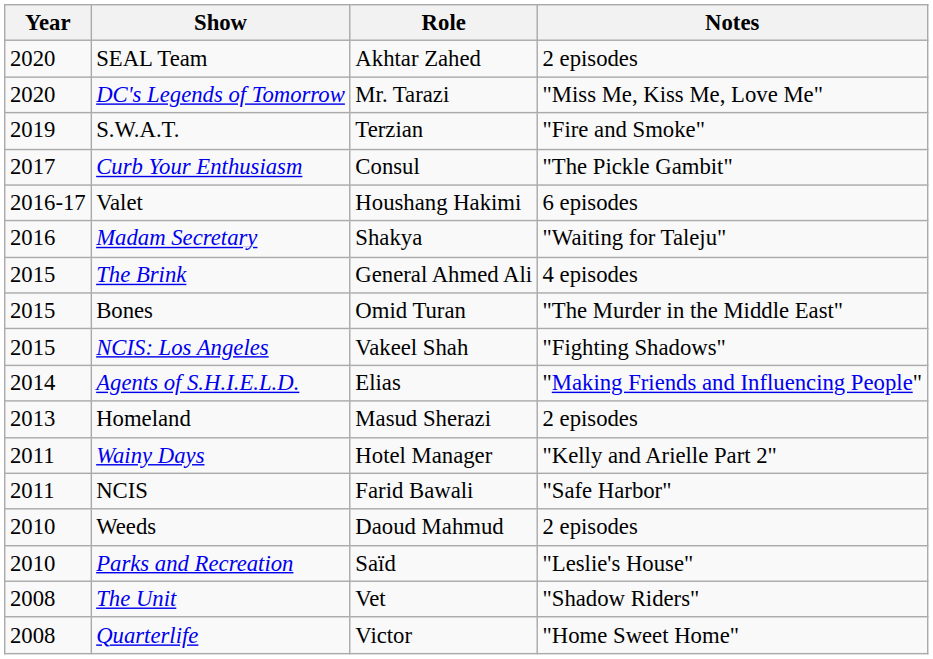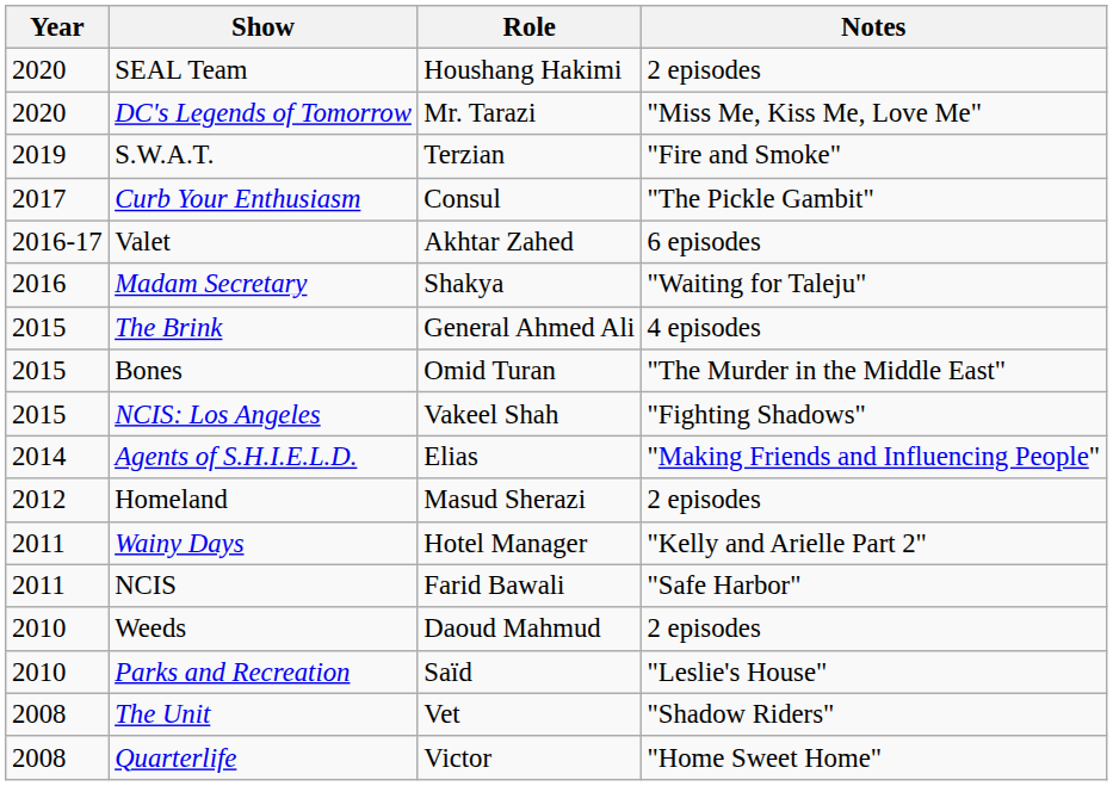 <table class="wikitable">
 <tr>
 <th>Year</th>
 <th>Show</th>
 <th>Role</th>
 <th>Notes</th>
 </tr>
 <tr>
 <td>2020</td>
 <td>SEAL Team</td>
-<td>Akhtar Zahed</td>
+<td>Houshang Hakimi</td>
 <td>2 episodes</td>
 </tr>
 <tr>
 <td>2020</td>
 <td><em><a href='#'>DC's Legends of Tomorrow</a></em></td>
 <td>Mr. Tarazi</td>
 <td>"Miss Me, Kiss Me, Love Me"</td>
 </tr>
 <tr>
 <td>2019</td>
 <td>S.W.A.T.</td>
 <td>Terzian</td>
 <td>"Fire and Smoke"</td>
 </tr>
 <tr>
 <td>2017</td>
 <td><em><a href='#'>Curb Your Enthusiasm</a></em></td>
 <td>Consul</td>
 <td>"The Pickle Gambit"</td>
 </tr>
 <tr>
 <td>2016-17</td>
 <td>Valet</td>
-<td>Houshang Hakimi</td>
+<td>Akhtar Zahed</td>
 <td>6 episodes</td>
 </tr>
 <tr>
 <td>2016</td>
 <td><em><a href='#'>Madam Secretary</a></em></td>
 <td>Shakya</td>
 <td>"Waiting for Taleju"</td>
 </tr>
 <tr>
 <td>2015</td>
 <td><em><a href='#'>The Brink</a></em></td>
 <td>General Ahmed Ali</td>
 <td>4 episodes</td>
 </tr>
 <tr>
 <td>2015</td>
 <td>Bones</td>
 <td>Omid Turan</td>
 <td>"The Murder in the Middle East"</td>
 </tr>
 <tr>
 <td>2015</td>
 <td><em><a href='#'>NCIS: Los Angeles</a></em></td>
 <td>Vakeel Shah</td>
 <td>"Fighting Shadows"</td>
 </tr>
 <tr>
 <td>2014</td>
 <td><em><a href='#'>Agents of S.H.I.E.L.D.</a></em></td>
 <td>Elias</td>
 <td>"<a href='#'>Making Friends and Influencing People</a>"</td>
 </tr>
 <tr>
-<td>2013</td>
+<td>2012</td>
 <td>Homeland</td>
 <td>Masud Sherazi</td>
 <td>2 episodes</td>
 </tr>
 <tr>
 <td>2011</td>
 <td><em><a href='#'>Wainy Days</a></em></td>
 <td>Hotel Manager</td>
 <td>"Kelly and Arielle Part 2"</td>
 </tr>
 <tr>
 <td>2011</td>
 <td>NCIS</td>
 <td>Farid Bawali</td>
 <td>"Safe Harbor"</td>
 </tr>
 <tr>
 <td>2010</td>
 <td>Weeds</td>
 <td>Daoud Mahmud</td>
 <td>2 episodes</td>
 </tr>
 <tr>
 <td>2010</td>
 <td><em><a href='#'>Parks and Recreation</a></em></td>
 <td>Saïd</td>
 <td>"Leslie's House"</td>
 </tr>
 <tr>
 <td>2008</td>
 <td><em><a href='#'>The Unit</a></em></td>
 <td>Vet</td>
 <td>"Shadow Riders"</td>
 </tr>
 <tr>
 <td>2008</td>
 <td><em><a href='#'>Quarterlife</a></em></td>
 <td>Victor</td>
 <td>"Home Sweet Home"</td>
 </tr>
 </table>
